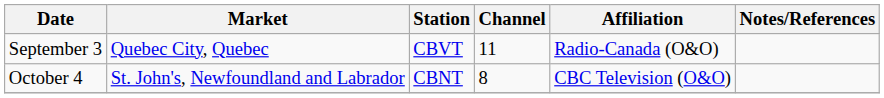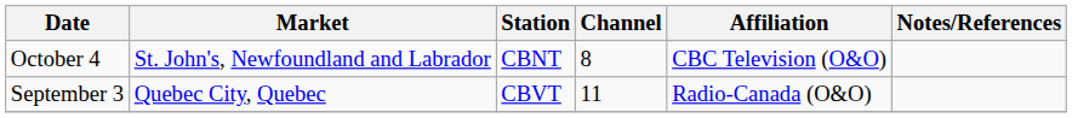 <table class="wikitable">
 <tr>
 <th>Date</th>
 <th>Market</th>
 <th>Station</th>
 <th>Channel</th>
 <th>Affiliation</th>
 <th>Notes/References</th>
 </tr>
 <tr>
+<td>October 4</td>
+<td><a href='#'>St. John's</a>, <a href='#'>Newfoundland and Labrador</a></td>
+<td><a href='#'>CBNT</a></td>
+<td>8</td>
+<td><a href='#'>CBC Television</a> (<a href='#'>O&O</a>)</td>
+<td></td>
+</tr>
+<tr>
 <td>September 3</td>
 <td><a href='#'>Quebec City</a>, <a href='#'>Quebec</a></td>
 <td><a href='#'>CBVT</a></td>
 <td>11</td>
 <td><a href='#'>Radio-Canada</a> (O&O)</td>
 <td></td>
 </tr>
 <tr>
-<td>October 4</td>
-<td><a href='#'>St. John's</a>, <a href='#'>Newfoundland and Labrador</a></td>
-<td><a href='#'>CBNT</a></td>
-<td>8</td>
-<td><a href='#'>CBC Television</a> (<a href='#'>O&O</a>)</td>
-<td></td>
-</tr>
-<tr>
 </tr>
 </table>
